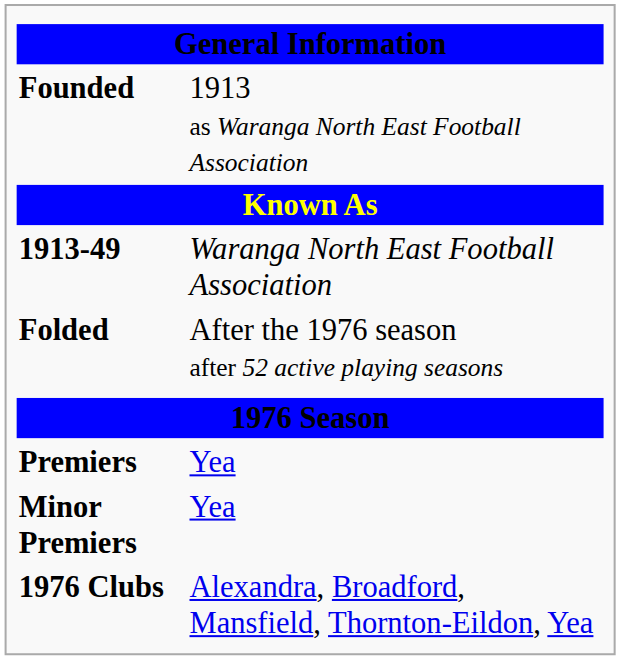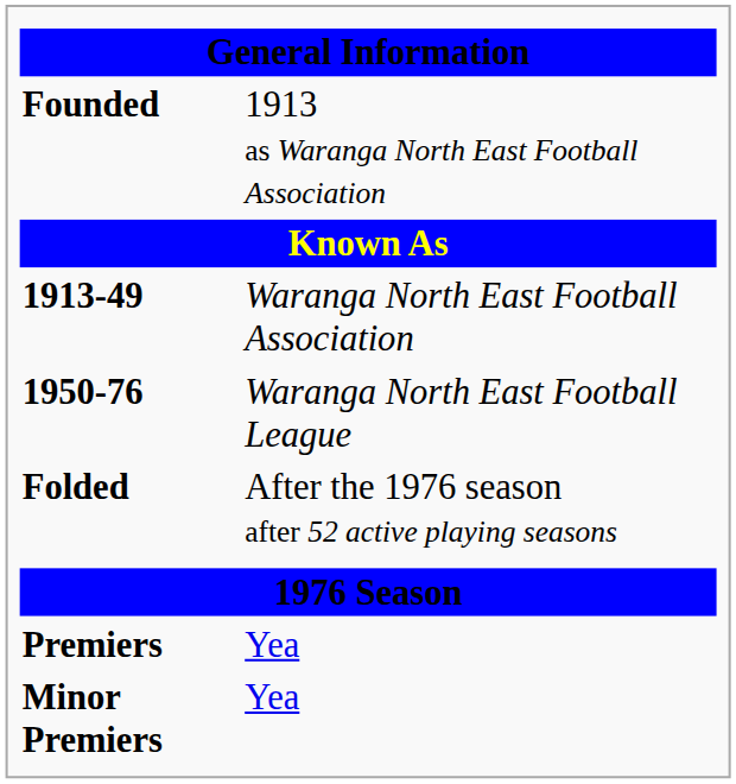 <table class="infobox" style="width: 20em; font-size: 95%;">
 <tr>
 <td></td>
 </tr>
 <tr>
 <th style="text-align:center;" colspan="2" bgcolor="Blue" div style="color:Yellow"><strong>General Information</strong></th>
 </tr>
 <tr style="vertical-align: top;">
 <td><strong>Founded</strong></td>
 <td>1913<br><small>as <em>Waranga North East Football Association</em></small></td>
 </tr>
 <tr>
 <th colspan="2" div style="text-align:center; background:Blue; color:Yellow;"><strong>Known As</strong></th>
 </tr>
 <tr style="vertical-align: top;">
 <td><strong>1913-49</strong></td>
 <td><em>Waranga North East Football Association</em></td>
+</tr>
+<tr>
+<td><strong>1950-76</strong></td>
+<td><em>Waranga North East Football League</em></td>
 </tr>
 <tr>
 <td><strong>Folded</strong></td>
 <td>After the 1976 season<br><small>after <em>52 active playing seasons</em></small></td>
 </tr>
 <tr>
 </tr>
 <tr style="vertical-align: top;">
 </tr>
 <tr>
 <th style="text-align:center;" colspan="2" bgcolor="Blue" div style="color:Yellow"><strong>1976 Season</strong></th>
 </tr>
 <tr style="vertical-align: top;">
 <td><strong>Premiers</strong></td>
 <td><a href='#'>Yea</a></td>
 </tr>
 <tr>
 <td><strong>Minor Premiers</strong></td>
 <td><a href='#'>Yea</a></td>
 </tr>
-<tr>
-<td><strong>1976 Clubs</strong></td>
-<td><a href='#'>Alexandra</a>, <a href='#'>Broadford</a>, <a href='#'>Mansfield</a>, <a href='#'>Thornton-Eildon</a>, <a href='#'>Yea</a></td>
-</tr>
 </table>
